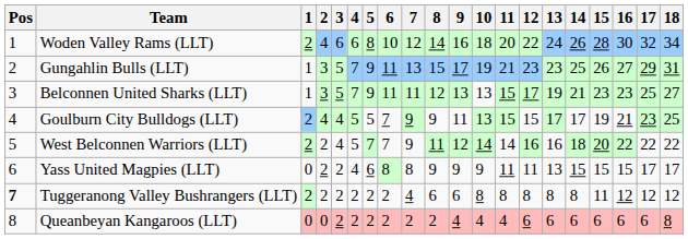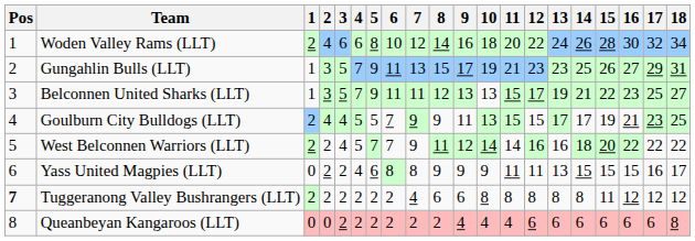 <table class="wikitable">
 <tr>
 <th>Pos</th>
 <th>Team</th>
 <th>1</th>
 <th>2</th>
 <th>3</th>
 <th>4</th>
 <th>5</th>
 <th>6</th>
 <th>7</th>
 <th>8</th>
 <th>9</th>
 <th>10</th>
 <th>11</th>
 <th>12</th>
 <th>13</th>
 <th>14</th>
 <th>15</th>
 <th>16</th>
 <th>17</th>
 <th>18</th>
 </tr>
 <tr>
 <td>1</td>
 <td> Woden Valley Rams (LLT)</td>
 <td style="background:#ccffcc;"><u>2</u></td>
 <td style="background:#99ccff;">4</td>
 <td style="background:#99ccff;">6</td>
 <td style="background:#ccffcc;">6</td>
 <td style="background:#ccffcc;"><u>8</u></td>
 <td style="background:#ccffcc;">10</td>
 <td style="background:#ccffcc;">12</td>
 <td style="background:#ccffcc;"><u>14</u></td>
 <td style="background:#ccffcc;">16</td>
 <td style="background:#ccffcc;">18</td>
 <td style="background:#ccffcc;">20</td>
 <td style="background:#ccffcc;">22</td>
 <td style="background:#99ccff;">24</td>
 <td style="background:#99ccff;"><u>26</u></td>
 <td style="background:#99ccff;"><u>28</u></td>
 <td style="background:#99ccff;">30</td>
 <td style="background:#99ccff;">32</td>
 <td style="background:#99ccff;">34</td>
 </tr>
 <tr>
 <td>2</td>
 <td> Gungahlin Bulls (LLT)</td>
 <td>1</td>
 <td style="background:#ccffcc;">3</td>
 <td style="background:#ccffcc;">5</td>
 <td style="background:#99ccff;">7</td>
 <td style="background:#99ccff;">9</td>
 <td style="background:#99ccff;"><u>11</u></td>
 <td style="background:#99ccff;">13</td>
 <td style="background:#99ccff;">15</td>
 <td style="background:#99ccff;"><u>17</u></td>
 <td style="background:#99ccff;">19</td>
 <td style="background:#99ccff;">21</td>
 <td style="background:#99ccff;">23</td>
 <td style="background:#ccffcc;">23</td>
 <td style="background:#ccffcc;">25</td>
 <td style="background:#ccffcc;">26</td>
 <td style="background:#ccffcc;">27</td>
 <td style="background:#ccffcc;"><u>29</u></td>
 <td style="background:#ccffcc;"><u>31</u></td>
 </tr>
 <tr>
 <td>3</td>
 <td> Belconnen United Sharks (LLT)</td>
 <td>1</td>
 <td style="background:#ccffcc;"><u>3</u></td>
 <td style="background:#ccffcc;"><u>5</u></td>
 <td style="background:#ccffcc;">7</td>
 <td style="background:#ccffcc;">9</td>
 <td style="background:#ccffcc;">11</td>
 <td style="background:#ccffcc;">11</td>
 <td style="background:#ccffcc;">12</td>
 <td style="background:#ccffcc;">13</td>
 <td>13</td>
 <td style="background:#ccffcc;"><u>15</u></td>
 <td style="background:#ccffcc;"><u>17</u></td>
 <td style="background:#ccffcc;">19</td>
 <td style="background:#ccffcc;">21</td>
-<td style="background:#ccffcc;">23</td>
+<td style="background:#ccffcc;">22</td>
 <td style="background:#ccffcc;">23</td>
 <td style="background:#ccffcc;">25</td>
 <td style="background:#ccffcc;">27</td>
 </tr>
 <tr>
 <td>4</td>
 <td> Goulburn City Bulldogs (LLT)</td>
 <td style="background:#99ccff;">2</td>
 <td style="background:#ccffcc;">4</td>
 <td style="background:#ccffcc;">4</td>
 <td style="background:#ccffcc;">5</td>
 <td>5</td>
 <td><u>7</u></td>
 <td style="background:#ccffcc;"><u>9</u></td>
 <td>9</td>
 <td>11</td>
 <td style="background:#ccffcc;">13</td>
 <td style="background:#ccffcc;">15</td>
 <td>15</td>
 <td style="background:#ccffcc;">17</td>
 <td>17</td>
 <td>19</td>
 <td><u>21</u></td>
 <td style="background:#ccffcc;"><u>23</u></td>
 <td style="background:#ccffcc;">25</td>
 </tr>
 <tr>
 <td>5</td>
 <td> West Belconnen Warriors (LLT)</td>
 <td style="background:#ccffcc;"><u>2</u></td>
 <td>2</td>
 <td>4</td>
 <td>5</td>
 <td style="background:#ccffcc;">7</td>
 <td>7</td>
 <td>9</td>
 <td style="background:#ccffcc;"><u>11</u></td>
 <td style="background:#ccffcc;">12</td>
 <td style="background:#ccffcc;"><u>14</u></td>
 <td>14</td>
 <td style="background:#ccffcc;">16</td>
 <td>16</td>
 <td style="background:#ccffcc;">18</td>
 <td style="background:#ccffcc;"><u>20</u></td>
 <td style="background:#ccffcc;">22</td>
 <td>22</td>
 <td>22</td>
 </tr>
 <tr>
 <td>6</td>
 <td> Yass United Magpies (LLT)</td>
 <td>0</td>
 <td><u>2</u></td>
 <td>2</td>
 <td>4</td>
 <td><u>6</u></td>
 <td style="background:#ccffcc;">8</td>
 <td>8</td>
 <td>9</td>
 <td>9</td>
 <td>9</td>
 <td><u>11</u></td>
 <td>11</td>
 <td>13</td>
 <td><u>15</u></td>
 <td>15</td>
 <td>15</td>
-<td>17</td>
+<td>16</td>
 <td>17</td>
 </tr>
 <tr>
 <td><strong>7</strong></td>
 <td> Tuggeranong Valley Bushrangers (LLT)</td>
 <td style="background:#ccffcc;">2</td>
 <td>2</td>
 <td>2</td>
 <td>2</td>
 <td>2</td>
 <td>2</td>
 <td><u>4</u></td>
 <td>6</td>
 <td>6</td>
 <td><u>8</u></td>
 <td>8</td>
 <td>8</td>
 <td>8</td>
 <td>8</td>
 <td>11</td>
 <td><u>12</u></td>
 <td>12</td>
 <td>12</td>
 </tr>
 <tr>
 <td>8</td>
 <td> Queanbeyan Kangaroos (LLT)</td>
 <td style="background:#ffbbbb;">0</td>
 <td style="background:#ffbbbb;">0</td>
 <td style="background:#ffbbbb;"><u>2</u></td>
 <td style="background:#ffbbbb;">2</td>
 <td style="background:#ffbbbb;">2</td>
 <td style="background:#ffbbbb;">2</td>
 <td style="background:#ffbbbb;">2</td>
 <td style="background:#ffbbbb;">2</td>
 <td style="background:#ffbbbb;"><u>4</u></td>
 <td style="background:#ffbbbb;">4</td>
 <td style="background:#ffbbbb;">4</td>
 <td style="background:#ffbbbb;"><u>6</u></td>
 <td style="background:#ffbbbb;">6</td>
 <td style="background:#ffbbbb;">6</td>
 <td style="background:#ffbbbb;">6</td>
 <td style="background:#ffbbbb;">6</td>
 <td style="background:#ffbbbb;">6</td>
 <td style="background:#ffbbbb;"><u>8</u></td>
 </tr>
 </table>
